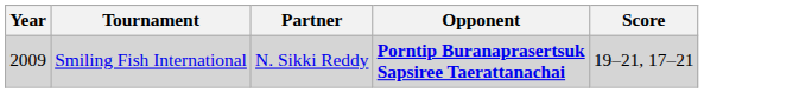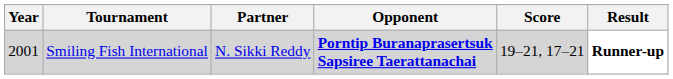 <table class="sortable wikitable" style="font-size: 90%;">
 <tr>
 <th>Year</th>
 <th>Tournament</th>
 <th>Partner</th>
 <th>Opponent</th>
 <th>Score</th>
+<th>Result</th>
 </tr>
 <tr style="background:#D5D5D5">
-<td align="center">2009</td>
+<td align="center">2001</td>
 <td align="left"><a href='#'>Smiling Fish International</a></td>
 <td align="left"> <a href='#'>N. Sikki Reddy</a></td>
 <td align="left"><strong> <a href='#'>Porntip Buranaprasertsuk</a> <br>  <a href='#'>Sapsiree Taerattanachai</a></strong></td>
 <td align="left">19–21, 17–21</td>
+<td style="text-align:left; background:white"> <strong>Runner-up</strong></td>
 </tr>
 </table>
